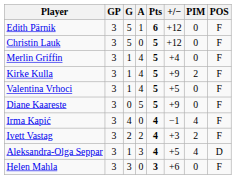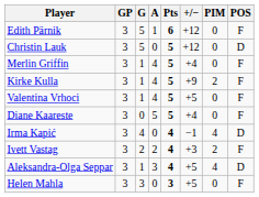 <table class="wikitable sortable" style="text-align:center;">
 <tr>
 <th>Player</th>
 <th>GP</th>
 <th>G</th>
 <th>A</th>
 <th>Pts</th>
 <th>+/−</th>
 <th>PIM</th>
 <th>POS</th>
 </tr>
 <tr>
 <td style="text-align:left;"> <a href='#'>Edith Pärnik</a></td>
 <td>3</td>
 <td>5</td>
 <td>1</td>
 <td><strong>6</strong></td>
 <td>+12</td>
 <td>0</td>
 <td>F</td>
 </tr>
 <tr>
 <td style="text-align:left;"> <a href='#'>Christin Lauk</a></td>
 <td>3</td>
 <td>5</td>
 <td>0</td>
 <td><strong>5</strong></td>
 <td>+12</td>
 <td>0</td>
-<td>F</td>
+<td>D</td>
 </tr>
 <tr>
 <td style="text-align:left;"> <a href='#'>Merlin Griffin</a></td>
 <td>3</td>
 <td>1</td>
 <td>4</td>
 <td><strong>5</strong></td>
 <td>+4</td>
 <td>0</td>
 <td>F</td>
 </tr>
 <tr>
 <td style="text-align:left;"> <a href='#'>Kirke Kulla</a></td>
 <td>3</td>
 <td>1</td>
 <td>4</td>
 <td><strong>5</strong></td>
 <td>+9</td>
 <td>2</td>
 <td>F</td>
 </tr>
 <tr>
 <td style="text-align:left;"> <a href='#'>Valentina Vrhoci</a></td>
 <td>3</td>
 <td>1</td>
 <td>4</td>
 <td><strong>5</strong></td>
 <td>+5</td>
 <td>0</td>
 <td>F</td>
 </tr>
 <tr>
 <td style="text-align:left;"> <a href='#'>Diane Kaareste</a></td>
 <td>3</td>
 <td>0</td>
 <td>5</td>
 <td><strong>5</strong></td>
-<td>+9</td>
+<td>+4</td>
 <td>0</td>
 <td>F</td>
 </tr>
 <tr>
 <td style="text-align:left;"> <a href='#'>Irma Kapić</a></td>
 <td>3</td>
 <td>4</td>
 <td>0</td>
 <td><strong>4</strong></td>
 <td>−1</td>
 <td>4</td>
-<td>F</td>
+<td>D</td>
 </tr>
 <tr>
 <td style="text-align:left;"> <a href='#'>Ivett Vastag</a></td>
 <td>3</td>
 <td>2</td>
 <td>2</td>
 <td><strong>4</strong></td>
 <td>+3</td>
 <td>2</td>
 <td>F</td>
 </tr>
 <tr>
 <td style="text-align:left;"> <a href='#'>Aleksandra-Olga Seppar</a></td>
 <td>3</td>
 <td>1</td>
 <td>3</td>
 <td><strong>4</strong></td>
 <td>+5</td>
 <td>4</td>
 <td>D</td>
 </tr>
 <tr>
 <td style="text-align:left;"> <a href='#'>Helen Mahla</a></td>
 <td>3</td>
 <td>3</td>
 <td>0</td>
 <td><strong>3</strong></td>
-<td>+6</td>
+<td>+5</td>
 <td>0</td>
 <td>F</td>
 </tr>
 </table>
